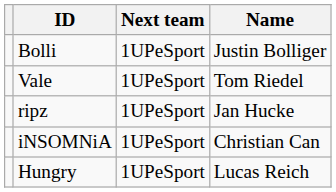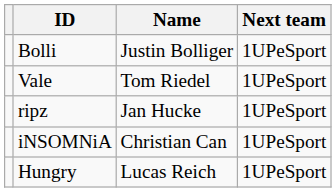 <table class="wikitable">
 <tr>
 <th></th>
 <th>ID</th>
+<th>Name</th>
 <th>Next team</th>
-<th>Name</th>
 </tr>
 <tr>
 <td></td>
 <td>Bolli</td>
+<td>Justin Bolliger</td>
 <td>1UPeSport</td>
-<td>Justin Bolliger</td>
 </tr>
 <tr>
 <td></td>
 <td>Vale</td>
+<td>Tom Riedel</td>
 <td>1UPeSport</td>
-<td>Tom Riedel</td>
 </tr>
 <tr>
 <td></td>
 <td>ripz</td>
+<td>Jan Hucke</td>
 <td>1UPeSport</td>
-<td>Jan Hucke</td>
 </tr>
 <tr>
 <td></td>
 <td>iNSOMNiA</td>
+<td>Christian Can</td>
 <td>1UPeSport</td>
-<td>Christian Can</td>
 </tr>
 <tr>
 <td></td>
 <td>Hungry</td>
+<td>Lucas Reich</td>
 <td>1UPeSport</td>
-<td>Lucas Reich</td>
 </tr>
 </table>
